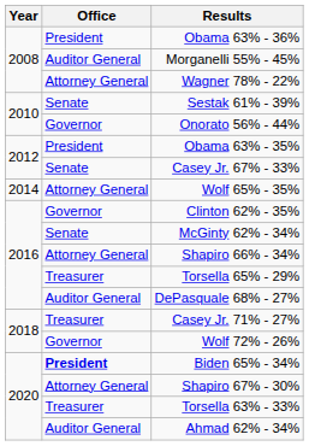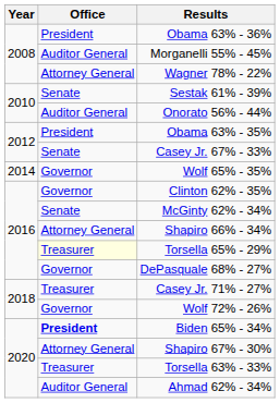 <table class=wikitable>
 <tr>
 <th>Year</th>
 <th>Office</th>
 <th>Results</th>
 </tr>
 <tr>
 <td rowspan=3>2008</td>
 <td><a href='#'>President</a></td>
 <td align="right" ><a href='#'>Obama</a> 63% - 36%</td>
 </tr>
 <tr>
 <td><a href='#'>Auditor General</a></td>
 <td align="right" >Morganelli 55% - 45%</td>
 </tr>
 <tr>
 <td><a href='#'>Attorney General</a></td>
 <td align="right" ><a href='#'>Wagner</a> 78% - 22%</td>
 </tr>
 <tr>
 <td rowspan=2>2010</td>
 <td><a href='#'>Senate</a></td>
 <td align="right" ><a href='#'>Sestak</a> 61% - 39%</td>
 </tr>
 <tr>
-<td><a href='#'>Governor</a></td>
+<td><a href='#'>Auditor General</a></td>
 <td align="right" ><a href='#'>Onorato</a> 56% - 44%</td>
 </tr>
 <tr>
 <td rowspan=2>2012</td>
 <td><a href='#'>President</a></td>
 <td align="right" ><a href='#'>Obama</a> 63% - 35%</td>
 </tr>
 <tr>
 <td><a href='#'>Senate</a></td>
 <td align="right" ><a href='#'>Casey Jr.</a> 67% - 33%</td>
 </tr>
 <tr>
 <td>2014</td>
-<td><a href='#'>Attorney General</a></td>
+<td><a href='#'>Governor</a></td>
 <td align="right" ><a href='#'>Wolf</a> 65% - 35%</td>
 </tr>
 <tr>
 <td rowspan=5>2016</td>
 <td><a href='#'>Governor</a></td>
 <td align="right" ><a href='#'>Clinton</a> 62% - 35%</td>
 </tr>
 <tr>
 <td><a href='#'>Senate</a></td>
 <td align="right" ><a href='#'>McGinty</a> 62% - 34%</td>
 </tr>
 <tr>
 <td><a href='#'>Attorney General</a></td>
 <td align="right" ><a href='#'>Shapiro</a> 66% - 34%</td>
 </tr>
 <tr>
-<td><a href='#'>Treasurer</a></td>
+<td style="background: lightyellow;"><a href='#'>Treasurer</a></td>
 <td align="right" ><a href='#'>Torsella</a> 65% - 29%</td>
 </tr>
 <tr>
-<td><a href='#'>Auditor General</a></td>
+<td><a href='#'>Governor</a></td>
 <td align="right" ><a href='#'>DePasquale</a> 68% - 27%</td>
 </tr>
 <tr>
 <td rowspan=2>2018</td>
 <td><a href='#'>Treasurer</a></td>
 <td align="right" ><a href='#'>Casey Jr.</a> 71% - 27%</td>
 </tr>
 <tr>
 <td><a href='#'>Governor</a></td>
 <td align="right" ><a href='#'>Wolf</a> 72% - 26%</td>
 </tr>
 <tr>
 <td rowspan=4>2020</td>
 <td><strong><a href='#'>President</a></strong></td>
 <td align="right" ><a href='#'>Biden</a> 65% - 34%</td>
 </tr>
 <tr>
 <td><a href='#'>Attorney General</a></td>
 <td align="right" ><a href='#'>Shapiro</a> 67% - 30%</td>
 </tr>
 <tr>
 <td><a href='#'>Treasurer</a></td>
 <td align="right" ><a href='#'>Torsella</a> 63% - 33%</td>
 </tr>
 <tr>
 <td><a href='#'>Auditor General</a></td>
 <td align="right" ><a href='#'>Ahmad</a> 62% - 34%</td>
 </tr>
 </table>
